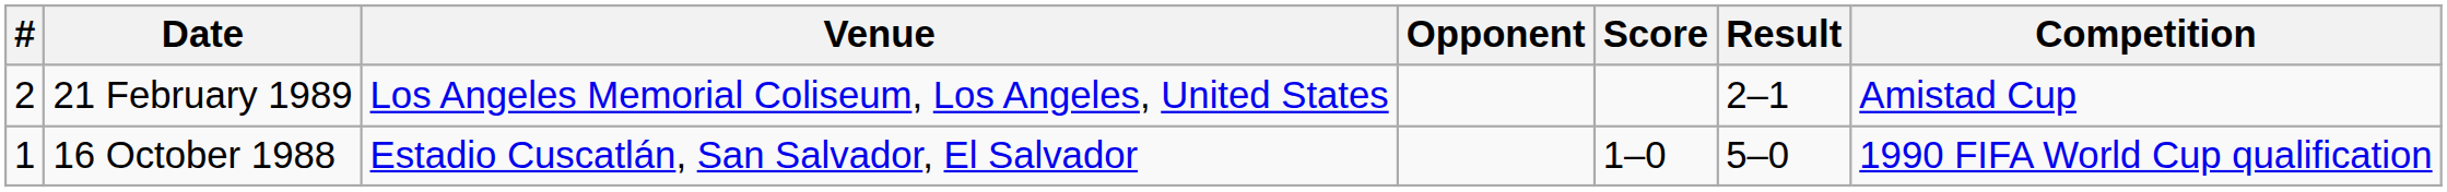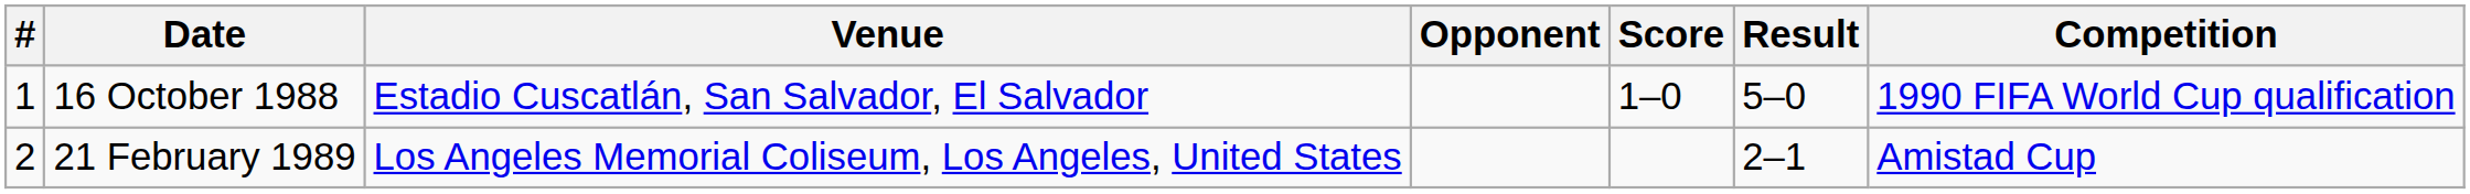 <table class="wikitable">
 <tr>
 <th>#</th>
 <th>Date</th>
 <th>Venue</th>
 <th>Opponent</th>
 <th>Score</th>
 <th>Result</th>
 <th>Competition</th>
 </tr>
 <tr>
+<td>1</td>
+<td>16 October 1988</td>
+<td><a href='#'>Estadio Cuscatlán</a>, <a href='#'>San Salvador</a>, <a href='#'>El Salvador</a></td>
+<td></td>
+<td>1–0</td>
+<td>5–0</td>
+<td><a href='#'>1990 FIFA World Cup qualification</a></td>
+</tr>
+<tr>
 <td>2</td>
 <td>21 February 1989</td>
 <td><a href='#'>Los Angeles Memorial Coliseum</a>, <a href='#'>Los Angeles</a>, <a href='#'>United States</a></td>
 <td></td>
 <td></td>
 <td>2–1</td>
 <td><a href='#'>Amistad Cup</a></td>
 </tr>
-<tr>
-<td>1</td>
-<td>16 October 1988</td>
-<td><a href='#'>Estadio Cuscatlán</a>, <a href='#'>San Salvador</a>, <a href='#'>El Salvador</a></td>
-<td></td>
-<td>1–0</td>
-<td>5–0</td>
-<td><a href='#'>1990 FIFA World Cup qualification</a></td>
-</tr>
 </table>
